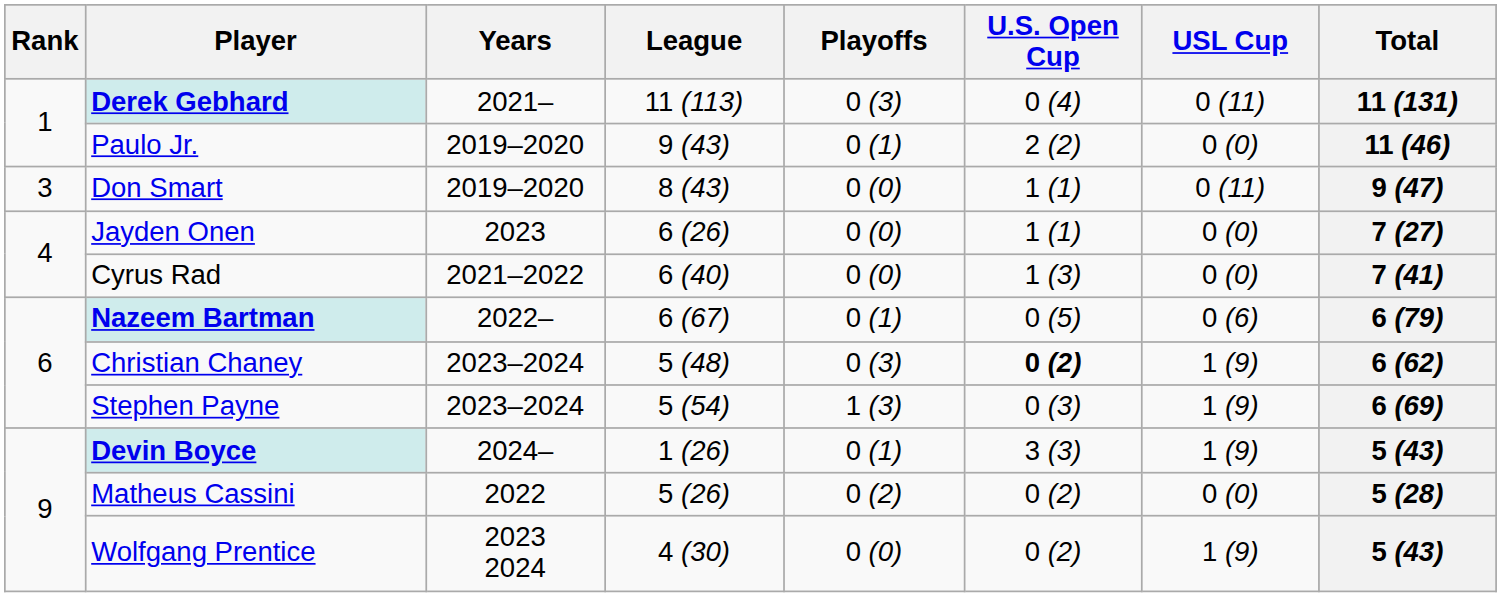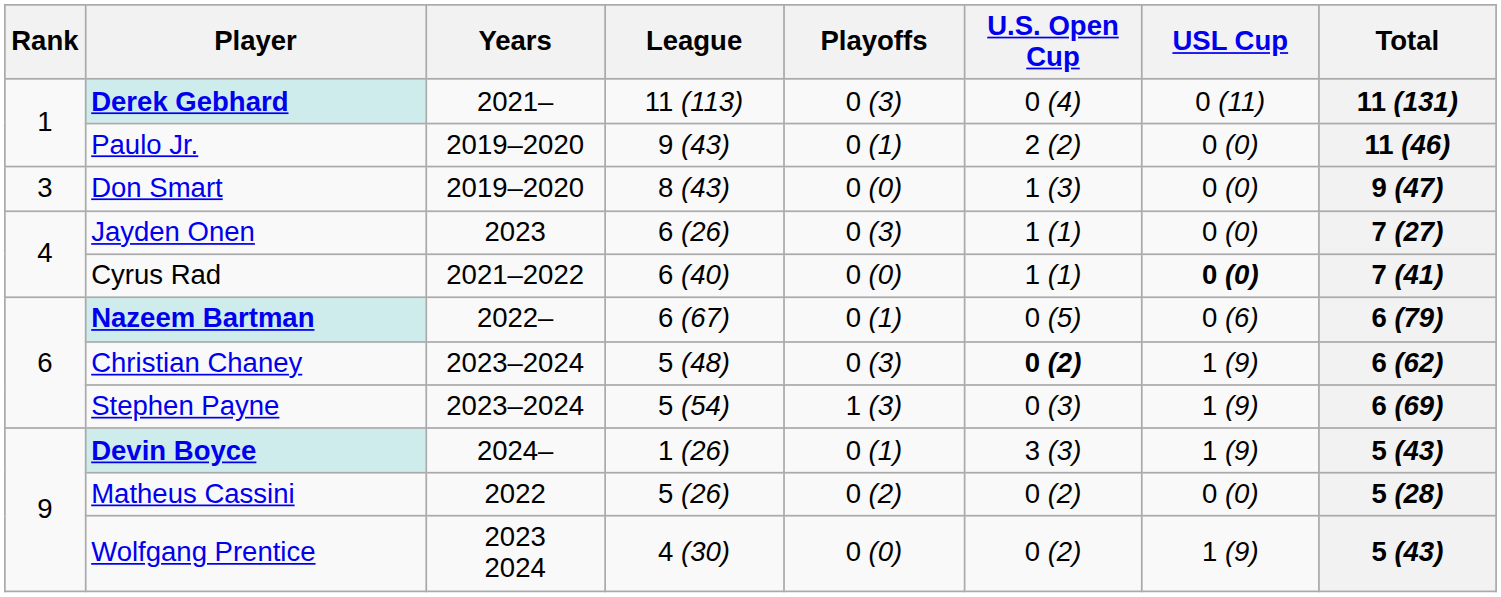 <table class="sortable wikitable" style="text-align:center;">
 <tr>
 <th>Rank</th>
 <th style="width:200px;">Player</th>
 <th style="width:100px;">Years</th>
 <th style="width:100px;">League</th>
 <th style="width:100px;">Playoffs</th>
 <th style="width:100px;"><a href='#'>U.S. Open Cup</a></th>
 <th style="width:100px;"><a href='#'>USL Cup</a></th>
 <th style="width:100px;">Total</th>
 </tr>
 <tr>
 <td rowspan="2">1</td>
 <td align="left" data-sort-value="Gebhard, Derek" style="background:#cfecec; font-weight:bold;"> <a href='#'>Derek Gebhard</a></td>
 <td>2021–</td>
 <td>11 <em>(113)</em></td>
 <td>0 <em>(3)</em></td>
 <td>0 <em>(4)</em></td>
 <td>0 <em>(11)</em></td>
 <th>11 <em>(131)</em></th>
 </tr>
 <tr>
 <td align="left" data-sort-value="Paulo Jr"> <a href='#'>Paulo Jr.</a></td>
 <td>2019–2020</td>
 <td>9 <em>(43)</em></td>
 <td>0 <em>(1)</em></td>
 <td>2 <em>(2)</em></td>
 <td>0 <em>(0)</em></td>
 <th>11 <em>(46)</em></th>
 </tr>
 <tr>
 <td>3</td>
 <td align="left" data-sort-value="Smart, Don"> <a href='#'>Don Smart</a></td>
 <td>2019–2020</td>
 <td>8 <em>(43)</em></td>
 <td>0 <em>(0)</em></td>
-<td>1 <em>(1)</em></td>
-<td>0 <em>(11)</em></td>
+<td>1 <em>(3)</em></td>
+<td>0 <em>(0)</em></td>
 <th>9 <em>(47)</em></th>
 </tr>
 <tr>
 <td rowspan="2">4</td>
 <td align="left" data-sort-value="Onen, Jayden"> <a href='#'>Jayden Onen</a></td>
 <td>2023</td>
 <td>6 <em>(26)</em></td>
-<td>0 <em>(0)</em></td>
+<td>0 <em>(3)</em></td>
 <td>1 <em>(1)</em></td>
 <td>0 <em>(0)</em></td>
 <th>7 <em>(27)</em></th>
 </tr>
 <tr>
 <td align="left" data-sort-value="Rad, Cyrus"> Cyrus Rad</td>
 <td>2021–2022</td>
 <td>6 <em>(40)</em></td>
 <td>0 <em>(0)</em></td>
-<td>1 <em>(3)</em></td>
-<td>0 <em>(0)</em></td>
+<td>1 <em>(1)</em></td>
+<td><strong>0 <em>(0)</em></strong></td>
 <th>7 <em>(41)</em></th>
 </tr>
 <tr>
 <td rowspan="3">6</td>
 <td align="left" data-sort-value="Bartman, Nazeem" style="background:#cfecec; font-weight:bold;"> <a href='#'>Nazeem Bartman</a></td>
 <td>2022–</td>
 <td>6 <em>(67)</em></td>
 <td>0 <em>(1)</em></td>
 <td>0 <em>(5)</em></td>
 <td>0 <em>(6)</em></td>
 <th>6 <em>(79)</em></th>
 </tr>
 <tr>
 <td align="left" data-sort-value="Chaney, Christian"> <a href='#'>Christian Chaney</a></td>
 <td>2023–2024</td>
 <td>5 <em>(48)</em></td>
 <td>0 <em>(3)</em></td>
 <td><strong>0 <em>(2)</em></strong></td>
 <td>1 <em>(9)</em></td>
 <th>6 <em>(62)</em></th>
 </tr>
 <tr>
 <td align="left" data-sort-value="Payne, Stephen"> <a href='#'>Stephen Payne</a></td>
 <td>2023–2024</td>
 <td>5 <em>(54)</em></td>
 <td>1 <em>(3)</em></td>
 <td>0 <em>(3)</em></td>
 <td>1 <em>(9)</em></td>
 <th>6 <em>(69)</em></th>
 </tr>
 <tr>
 <td rowspan="3">9</td>
 <td align="left" data-sort-value="Boyce, Devin" style="background:#cfecec; font-weight:bold;"> <a href='#'>Devin Boyce</a></td>
 <td>2024–</td>
 <td>1 <em>(26)</em></td>
 <td>0 <em>(1)</em></td>
 <td>3 <em>(3)</em></td>
 <td>1 <em>(9)</em></td>
 <th>5 <em>(43)</em></th>
 </tr>
 <tr>
 <td align="left" data-sort-value="Cassini, Matheus"> <a href='#'>Matheus Cassini</a></td>
 <td>2022</td>
 <td>5 <em>(26)</em></td>
 <td>0 <em>(2)</em></td>
 <td>0 <em>(2)</em></td>
 <td>0 <em>(0)</em></td>
 <th>5 <em>(28)</em></th>
 </tr>
 <tr>
 <td align="left" data-sort-value="Prentice, Wolfgang"> <a href='#'>Wolfgang Prentice</a></td>
 <td>2023<br>2024</td>
 <td>4 <em>(30)</em></td>
 <td>0 <em>(0)</em></td>
 <td>0 <em>(2)</em></td>
 <td>1 <em>(9)</em></td>
 <th>5 <em>(43)</em></th>
 </tr>
 </table>
